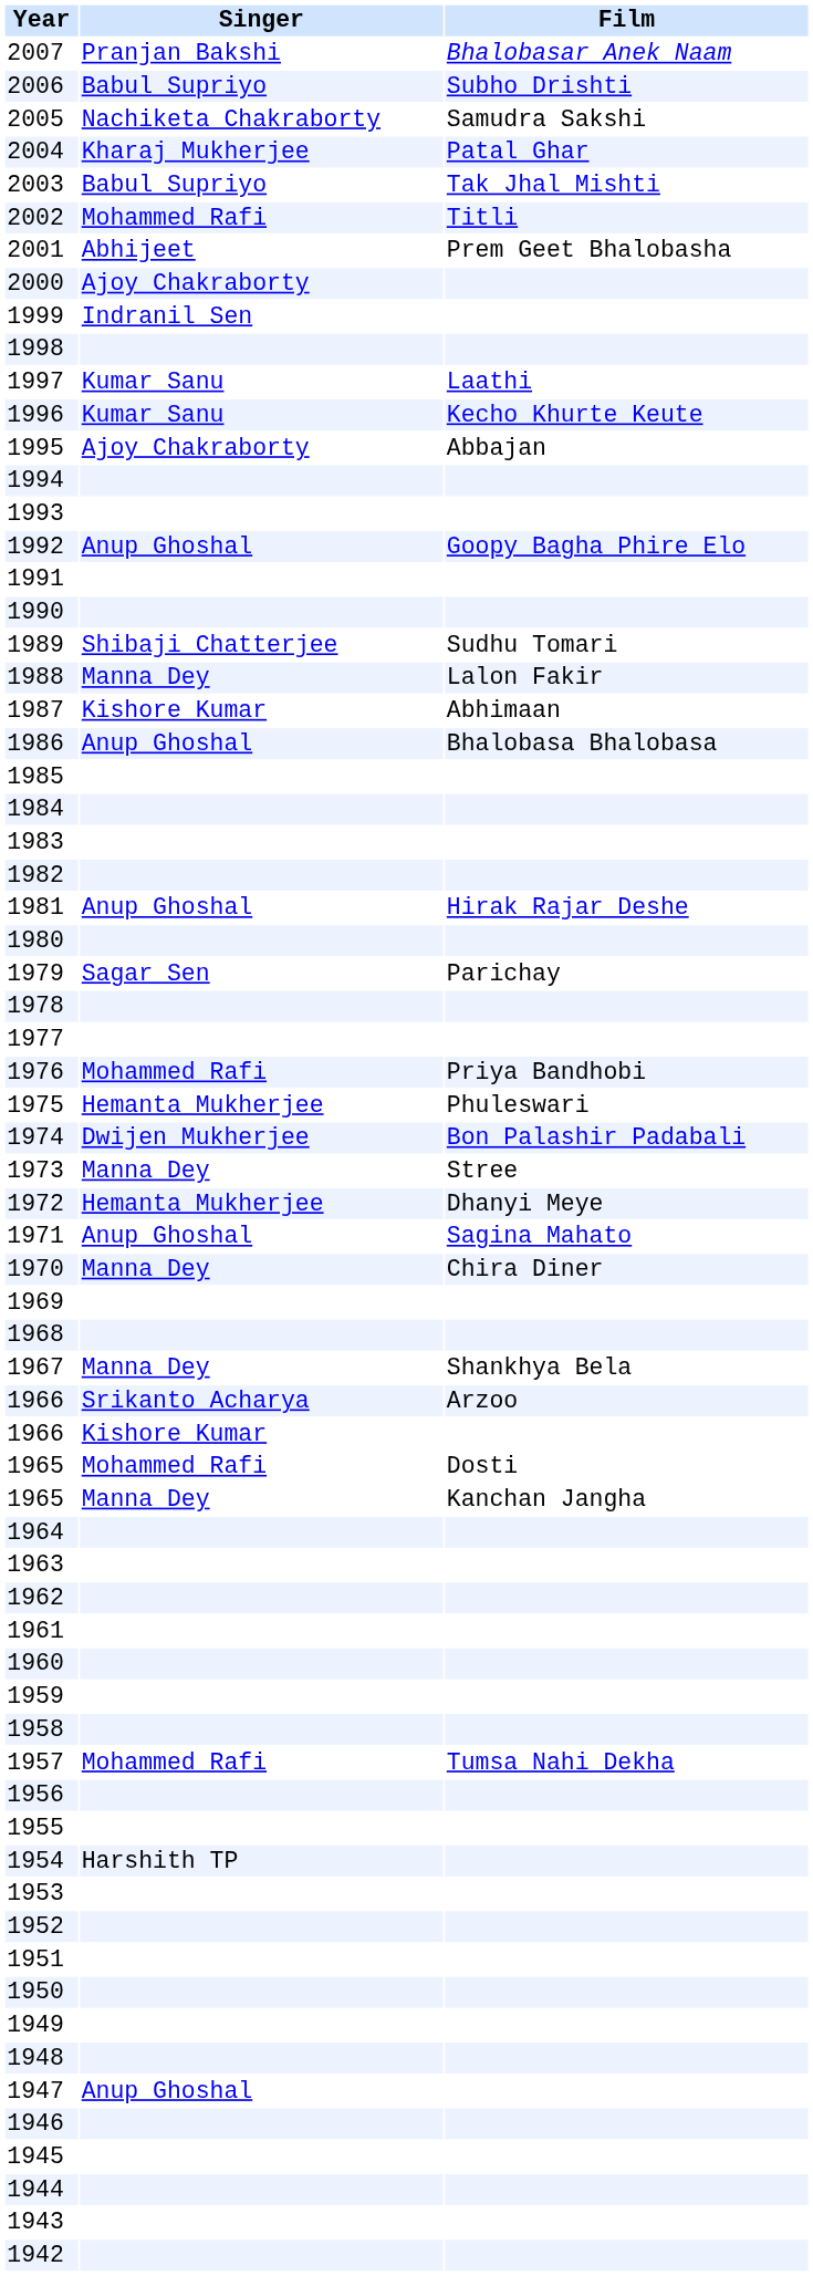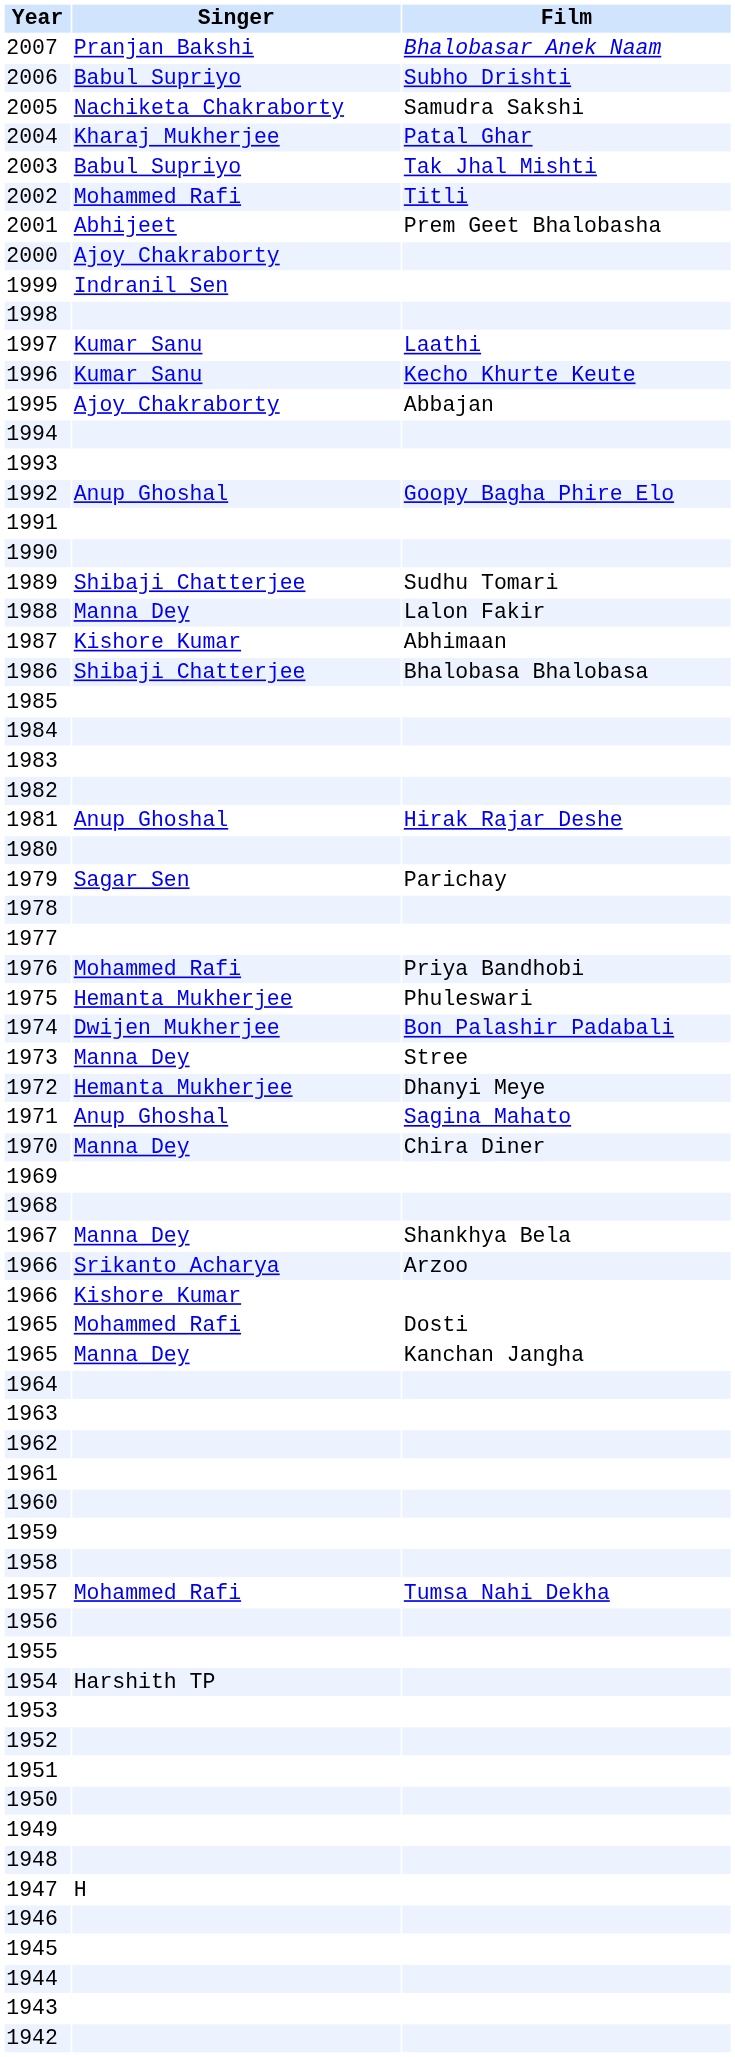 <table cellspacing="1" cellpadding="1" border="0" width="50%">
 <tr bgcolor="#d1e4fd">
 <th>Year</th>
 <th>Singer</th>
 <th>Film</th>
 </tr>
 <tr>
 <td>2007</td>
 <td><a href='#'>Pranjan Bakshi</a></td>
 <td><em><a href='#'>Bhalobasar Anek Naam</a></em></td>
 </tr>
 <tr bgcolor=#edf3fe>
 <td>2006</td>
 <td><a href='#'>Babul Supriyo</a></td>
 <td><a href='#'>Subho Drishti</a></td>
 </tr>
 <tr>
 <td>2005</td>
 <td><a href='#'>Nachiketa Chakraborty</a></td>
 <td>Samudra Sakshi</td>
 </tr>
 <tr bgcolor=#edf3fe>
 <td>2004</td>
 <td><a href='#'>Kharaj Mukherjee</a></td>
 <td><a href='#'>Patal Ghar</a></td>
 </tr>
 <tr>
 <td>2003</td>
 <td><a href='#'>Babul Supriyo</a></td>
 <td><a href='#'>Tak Jhal Mishti</a></td>
 </tr>
 <tr bgcolor=#edf3fe>
 <td>2002</td>
 <td><a href='#'>Mohammed Rafi</a></td>
 <td><a href='#'>Titli</a></td>
 </tr>
 <tr>
 <td>2001</td>
 <td><a href='#'>Abhijeet</a></td>
 <td>Prem Geet Bhalobasha</td>
 </tr>
 <tr bgcolor=#edf3fe>
 <td>2000</td>
 <td><a href='#'>Ajoy Chakraborty</a></td>
 <td></td>
 </tr>
 <tr>
 <td>1999</td>
 <td><a href='#'>Indranil Sen</a></td>
 <td></td>
 </tr>
 <tr bgcolor=#edf3fe>
 <td>1998</td>
 <td></td>
 <td></td>
 </tr>
 <tr>
 <td>1997</td>
 <td><a href='#'>Kumar Sanu</a></td>
 <td><a href='#'>Laathi</a></td>
 </tr>
 <tr bgcolor=#edf3fe>
 <td>1996</td>
 <td><a href='#'>Kumar Sanu</a></td>
 <td><a href='#'>Kecho Khurte Keute</a></td>
 </tr>
 <tr>
 <td>1995</td>
 <td><a href='#'>Ajoy Chakraborty</a></td>
 <td>Abbajan</td>
 </tr>
 <tr bgcolor=#edf3fe>
 <td>1994</td>
 <td></td>
 <td></td>
 </tr>
 <tr>
 <td>1993</td>
 <td></td>
 <td></td>
 </tr>
 <tr bgcolor=#edf3fe>
 <td>1992</td>
 <td><a href='#'>Anup Ghoshal</a></td>
 <td><a href='#'>Goopy Bagha Phire Elo</a></td>
 </tr>
 <tr>
 <td>1991</td>
 <td></td>
 <td></td>
 </tr>
 <tr bgcolor=#edf3fe>
 <td>1990</td>
 <td></td>
 <td></td>
 </tr>
 <tr>
 <td>1989</td>
 <td><a href='#'>Shibaji Chatterjee</a></td>
 <td>Sudhu Tomari</td>
 </tr>
 <tr bgcolor=#edf3fe>
 <td>1988</td>
 <td><a href='#'>Manna Dey</a></td>
 <td>Lalon Fakir</td>
 </tr>
 <tr>
 <td>1987</td>
 <td><a href='#'>Kishore Kumar</a></td>
 <td>Abhimaan</td>
 </tr>
 <tr bgcolor=#edf3fe>
 <td>1986</td>
-<td><a href='#'>Anup Ghoshal</a></td>
+<td><a href='#'>Shibaji Chatterjee</a></td>
 <td>Bhalobasa Bhalobasa</td>
 </tr>
 <tr>
 <td>1985</td>
 <td></td>
 <td></td>
 </tr>
 <tr bgcolor=#edf3fe>
 <td>1984</td>
 <td></td>
 <td></td>
 </tr>
 <tr>
 <td>1983</td>
 <td></td>
 <td></td>
 </tr>
 <tr bgcolor=#edf3fe>
 <td>1982</td>
 <td></td>
 <td></td>
 </tr>
 <tr>
 <td>1981</td>
 <td><a href='#'>Anup Ghoshal</a></td>
 <td><a href='#'>Hirak Rajar Deshe</a></td>
 </tr>
 <tr bgcolor=#edf3fe>
 <td>1980</td>
 <td></td>
 <td></td>
 </tr>
 <tr>
 <td>1979</td>
 <td><a href='#'>Sagar Sen</a></td>
 <td>Parichay</td>
 </tr>
 <tr bgcolor=#edf3fe>
 <td>1978</td>
 <td></td>
 <td></td>
 </tr>
 <tr>
 <td>1977</td>
 <td></td>
 <td></td>
 </tr>
 <tr bgcolor=#edf3fe>
 <td>1976</td>
 <td><a href='#'>Mohammed Rafi</a></td>
 <td>Priya Bandhobi</td>
 </tr>
 <tr>
 <td>1975</td>
 <td><a href='#'>Hemanta Mukherjee</a></td>
 <td>Phuleswari</td>
 </tr>
 <tr bgcolor=#edf3fe>
 <td>1974</td>
 <td><a href='#'>Dwijen Mukherjee</a></td>
 <td><a href='#'>Bon Palashir Padabali</a></td>
 </tr>
 <tr>
 <td>1973</td>
 <td><a href='#'>Manna Dey</a></td>
 <td>Stree</td>
 </tr>
 <tr bgcolor=#edf3fe>
 <td>1972</td>
 <td><a href='#'>Hemanta Mukherjee</a></td>
 <td>Dhanyi Meye</td>
 </tr>
 <tr>
 <td>1971</td>
 <td><a href='#'>Anup Ghoshal</a></td>
 <td><a href='#'>Sagina Mahato</a></td>
 </tr>
 <tr bgcolor=#edf3fe>
 <td>1970</td>
 <td><a href='#'>Manna Dey</a></td>
 <td>Chira Diner</td>
 </tr>
 <tr>
 <td>1969</td>
 <td></td>
 <td></td>
 </tr>
 <tr bgcolor=#edf3fe>
 <td>1968</td>
 <td></td>
 <td></td>
 </tr>
 <tr>
 <td>1967</td>
 <td><a href='#'>Manna Dey</a></td>
 <td>Shankhya Bela</td>
 </tr>
 <tr bgcolor=#edf3fe>
 <td>1966</td>
 <td><a href='#'>Srikanto Acharya</a></td>
 <td>Arzoo</td>
 </tr>
 <tr>
 <td>1966</td>
 <td><a href='#'>Kishore Kumar</a></td>
 <td></td>
 </tr>
 <tr>
 <td>1965</td>
 <td><a href='#'>Mohammed Rafi</a></td>
 <td>Dosti</td>
 </tr>
 <tr>
 <td>1965</td>
 <td><a href='#'>Manna Dey</a></td>
 <td>Kanchan Jangha</td>
 </tr>
 <tr bgcolor=#edf3fe>
 <td>1964</td>
 <td></td>
 <td></td>
 </tr>
 <tr>
 <td>1963</td>
 <td></td>
 <td></td>
 </tr>
 <tr bgcolor=#edf3fe>
 <td>1962</td>
 <td></td>
 <td></td>
 </tr>
 <tr>
 <td>1961</td>
 <td></td>
 <td></td>
 </tr>
 <tr bgcolor=#edf3fe>
 <td>1960</td>
 <td></td>
 <td></td>
 </tr>
 <tr>
 <td>1959</td>
 <td></td>
 <td></td>
 </tr>
 <tr bgcolor=#edf3fe>
 <td>1958</td>
 <td></td>
 <td></td>
 </tr>
 <tr>
 <td>1957</td>
 <td><a href='#'>Mohammed Rafi</a></td>
 <td><a href='#'>Tumsa Nahi Dekha</a></td>
 </tr>
 <tr bgcolor=#edf3fe>
 <td>1956</td>
 <td></td>
 <td></td>
 </tr>
 <tr>
 <td>1955</td>
 <td></td>
 <td></td>
 </tr>
 <tr bgcolor=#edf3fe>
 <td>1954</td>
 <td>Harshith TP</td>
 <td></td>
 </tr>
 <tr>
 <td>1953</td>
 <td></td>
 <td></td>
 </tr>
 <tr bgcolor=#edf3fe>
 <td>1952</td>
 <td></td>
 <td></td>
 </tr>
 <tr>
 <td>1951</td>
 <td></td>
 <td></td>
 </tr>
 <tr bgcolor=#edf3fe>
 <td>1950</td>
 <td></td>
 <td></td>
 </tr>
 <tr>
 <td>1949</td>
 <td></td>
 <td></td>
 </tr>
 <tr bgcolor=#edf3fe>
 <td>1948</td>
 <td></td>
 <td></td>
 </tr>
 <tr>
 <td>1947</td>
-<td><a href='#'>Anup Ghoshal</a></td>
+<td>H</td>
 <td></td>
 </tr>
 <tr bgcolor=#edf3fe>
 <td>1946</td>
 <td></td>
 <td></td>
 </tr>
 <tr>
 <td>1945</td>
 <td></td>
 <td></td>
 </tr>
 <tr bgcolor=#edf3fe>
 <td>1944</td>
 <td></td>
 <td></td>
 </tr>
 <tr>
 <td>1943</td>
 <td></td>
 <td></td>
 </tr>
 <tr bgcolor=#edf3fe>
 <td>1942</td>
 <td></td>
 <td></td>
 </tr>
 </table>
